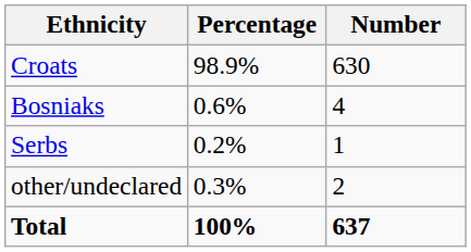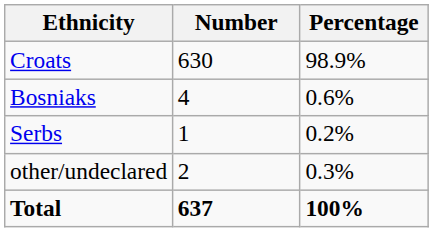 <table class="wikitable">
 <tr>
 <th width="100px">Ethnicity</th>
+<th width="80px">Number</th>
 <th width="80px">Percentage</th>
-<th width="80px">Number</th>
 </tr>
 <tr>
 <td><a href='#'>Croats</a></td>
+<td>630</td>
 <td>98.9%</td>
-<td>630</td>
 </tr>
 <tr>
 <td><a href='#'>Bosniaks</a></td>
+<td>4</td>
 <td>0.6%</td>
-<td>4</td>
 </tr>
 <tr>
 <td><a href='#'>Serbs</a></td>
+<td>1</td>
 <td>0.2%</td>
-<td>1</td>
 </tr>
 <tr>
 <td>other/undeclared</td>
+<td>2</td>
 <td>0.3%</td>
-<td>2</td>
 </tr>
 <tr>
 <td><strong>Total</strong></td>
+<td><strong>637</strong></td>
 <td><strong>100%</strong></td>
-<td><strong>637</strong></td>
 </tr>
 </table>
